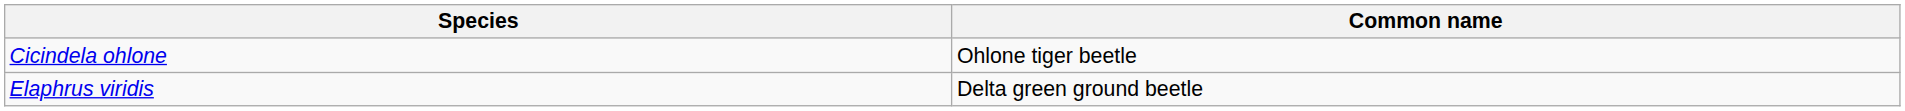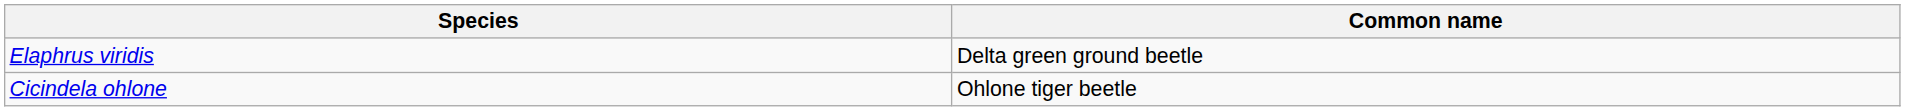 <table width=90% class="wikitable">
 <tr>
 <th width=25%>Species</th>
 <th width=25%>Common name</th>
 </tr>
 <tr>
+<td><em><a href='#'>Elaphrus viridis</a></em></td>
+<td>Delta green ground beetle</td>
+</tr>
+<tr>
 <td><em><a href='#'>Cicindela ohlone</a></em> </td>
 <td>Ohlone tiger beetle</td>
 </tr>
-<tr>
-<td><em><a href='#'>Elaphrus viridis</a></em></td>
-<td>Delta green ground beetle</td>
-</tr>
 </table>
